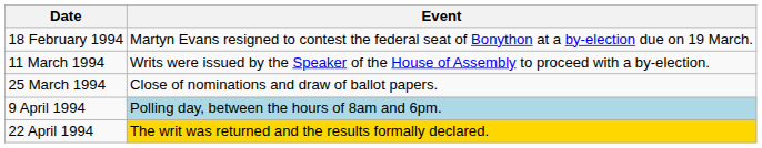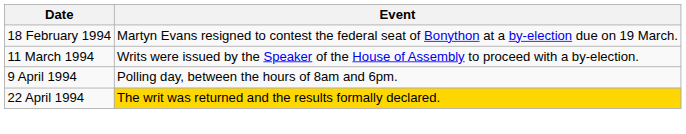 <table class="wikitable">
 <tr>
 <th>Date</th>
 <th>Event</th>
 </tr>
 <tr>
 <td>18 February 1994</td>
 <td>Martyn Evans resigned to contest the federal seat of <a href='#'>Bonython</a> at a <a href='#'>by-election</a> due on 19 March.</td>
 </tr>
 <tr>
 <td>11 March 1994</td>
 <td>Writs were issued by the <a href='#'>Speaker</a> of the <a href='#'>House of Assembly</a> to proceed with a by-election.</td>
 </tr>
 <tr>
-<td>25 March 1994</td>
-<td>Close of nominations and draw of ballot papers.</td>
-</tr>
-<tr>
 <td>9 April 1994</td>
-<td style="background: lightblue;">Polling day, between the hours of 8am and 6pm.</td>
+<td>Polling day, between the hours of 8am and 6pm.</td>
 </tr>
 <tr>
 <td>22 April 1994</td>
 <td style="background: gold;">The writ was returned and the results formally declared.</td>
 </tr>
 </table>
